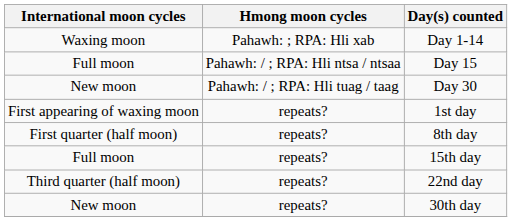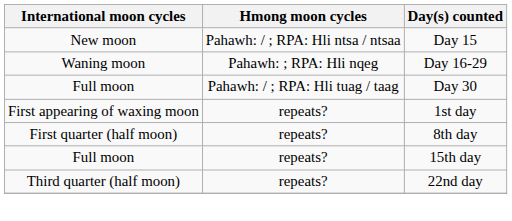 <table class="wikitable">
 <tr align="center">
 <th>International moon cycles</th>
 <th>Hmong moon cycles</th>
 <th>Day(s) counted</th>
 </tr>
 <tr align="center">
-<td>Waxing moon</td>
-<td>Pahawh: ; RPA: Hli xab</td>
-<td>Day 1-14</td>
-</tr>
-<tr align="center">
-<td>Full moon</td>
+<td>New moon</td>
 <td>Pahawh: <span></span> / <span></span>; RPA: <span>Hli ntsa</span> / <span>ntsaa</span></td>
 <td>Day 15</td>
 </tr>
 <tr align="center">
-<td>New moon</td>
+<td>Waning moon</td>
+<td>Pahawh: ; RPA: Hli nqeg</td>
+<td>Day 16-29</td>
+</tr>
+<tr align="center">
+<td>Full moon</td>
 <td>Pahawh: <span></span> / <span></span>; RPA: <span>Hli tuag</span> / <span>taag</span></td>
 <td>Day 30</td>
 </tr>
 <tr align="center">
 <td>First appearing of waxing moon</td>
 <td>repeats?</td>
 <td>1st day</td>
 </tr>
 <tr align="center">
 <td>First quarter (half moon)</td>
 <td>repeats?</td>
 <td>8th day</td>
 </tr>
 <tr align="center">
 <td>Full moon</td>
 <td>repeats?</td>
 <td>15th day</td>
 </tr>
 <tr align="center">
 <td>Third quarter (half moon)</td>
 <td>repeats?</td>
 <td>22nd day</td>
 </tr>
 <tr align="center">
-<td>New moon</td>
-<td>repeats?</td>
-<td>30th day</td>
-</tr>
-<tr align="center">
 </tr>
 </table>
